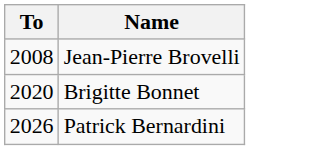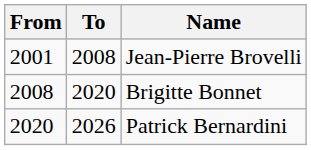 <table class="wikitable">
 <tr>
+<th>From</th>
 <th>To</th>
 <th>Name</th>
 </tr>
 <tr>
+<td>2001</td>
 <td>2008</td>
 <td>Jean-Pierre Brovelli</td>
 </tr>
 <tr>
+<td>2008</td>
 <td>2020</td>
 <td>Brigitte Bonnet</td>
 </tr>
 <tr>
+<td>2020</td>
 <td>2026</td>
 <td>Patrick Bernardini</td>
 </tr>
 </table>
